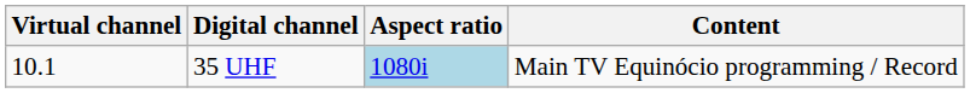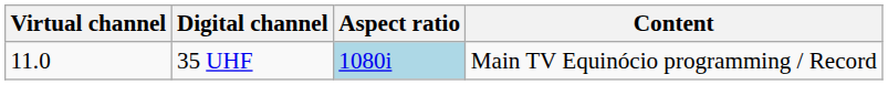 <table class = "wikitable">
 <tr>
 <th>Virtual channel</th>
 <th>Digital channel</th>
 <th>Aspect ratio</th>
 <th>Content</th>
 </tr>
 <tr>
-<td>10.1</td>
+<td>11.0</td>
 <td>35 <a href='#'>UHF</a></td>
 <td style="background: lightblue;"><a href='#'>1080i</a></td>
 <td>Main TV Equinócio programming / Record</td>
 </tr>
 </table>
